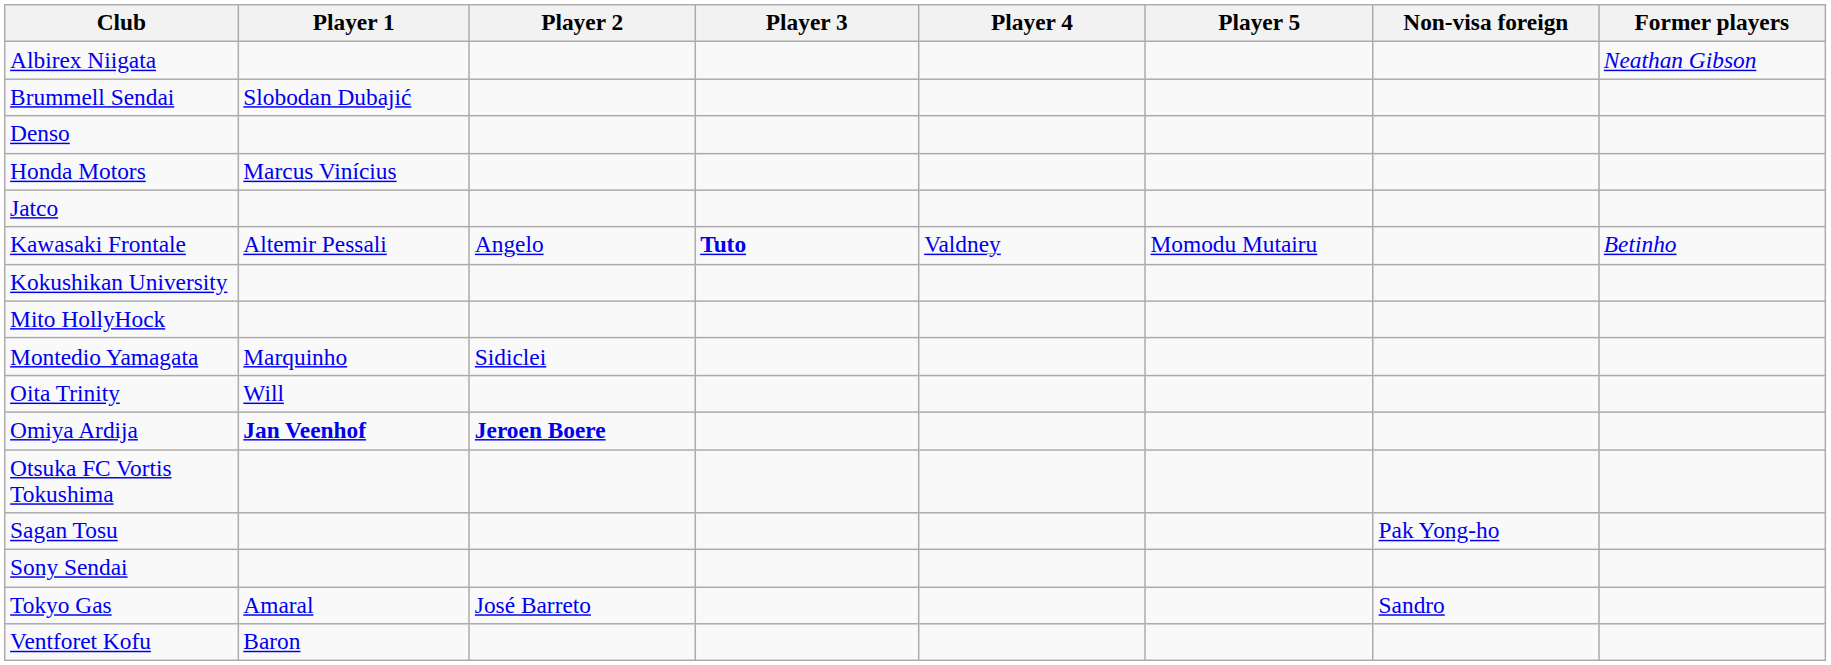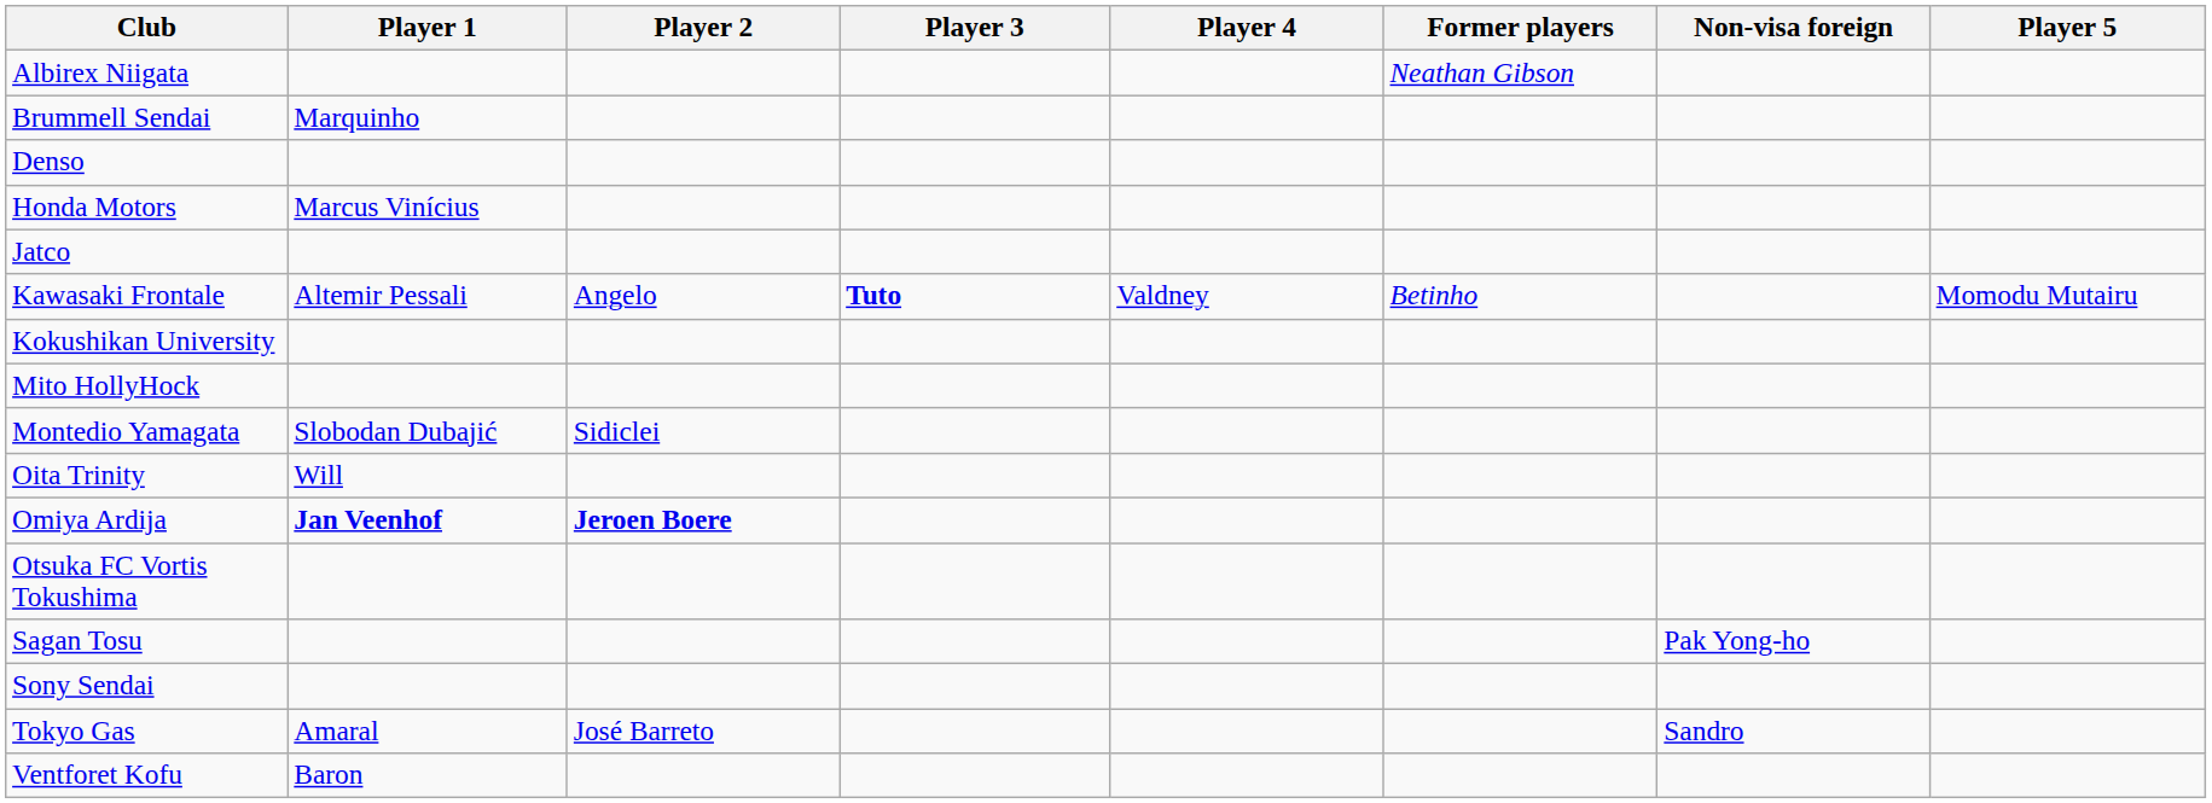 <table class="wikitable">
 <tr>
 <th width="170">Club</th>
 <th width="170">Player 1</th>
 <th width="170">Player 2</th>
 <th width="170">Player 3</th>
 <th width="170">Player 4</th>
+<th width="170">Former players</th>
+<th width="170">Non-visa foreign</th>
 <th width="170">Player 5</th>
-<th width="170">Non-visa foreign</th>
-<th width="170">Former players</th>
 </tr>
 <tr>
 <td><a href='#'>Albirex Niigata</a></td>
 <td></td>
 <td></td>
 <td></td>
 <td></td>
+<td> <em><a href='#'>Neathan Gibson</a></em></td>
 <td></td>
 <td></td>
-<td> <em><a href='#'>Neathan Gibson</a></em></td>
 </tr>
 <tr>
 <td><a href='#'>Brummell Sendai</a></td>
-<td> <a href='#'>Slobodan Dubajić</a></td>
+<td> <a href='#'>Marquinho</a></td>
 <td></td>
 <td></td>
 <td></td>
 <td></td>
 <td></td>
 <td></td>
 </tr>
 <tr>
 <td><a href='#'>Denso</a></td>
 <td></td>
 <td></td>
 <td></td>
 <td></td>
 <td></td>
 <td></td>
 <td></td>
 </tr>
 <tr>
 <td><a href='#'>Honda Motors</a></td>
 <td> <a href='#'>Marcus Vinícius</a></td>
 <td></td>
 <td></td>
 <td></td>
 <td></td>
 <td></td>
 <td></td>
 </tr>
 <tr>
 <td><a href='#'>Jatco</a></td>
 <td></td>
 <td></td>
 <td></td>
 <td></td>
 <td></td>
 <td></td>
 <td></td>
 </tr>
 <tr>
 <td><a href='#'>Kawasaki Frontale</a></td>
 <td> <a href='#'>Altemir Pessali</a></td>
 <td> <a href='#'>Angelo</a></td>
 <td> <strong><a href='#'>Tuto</a></strong></td>
 <td> <a href='#'>Valdney</a></td>
+<td> <em><a href='#'>Betinho</a></em></td>
+<td></td>
 <td> <a href='#'>Momodu Mutairu</a></td>
-<td></td>
-<td> <em><a href='#'>Betinho</a></em></td>
 </tr>
 <tr>
 <td><a href='#'>Kokushikan University</a></td>
 <td></td>
 <td></td>
 <td></td>
 <td></td>
 <td></td>
 <td></td>
 <td></td>
 </tr>
 <tr>
 <td><a href='#'>Mito HollyHock</a></td>
 <td></td>
 <td></td>
 <td></td>
 <td></td>
 <td></td>
 <td></td>
 <td></td>
 </tr>
 <tr>
 <td><a href='#'>Montedio Yamagata</a></td>
-<td> <a href='#'>Marquinho</a></td>
+<td> <a href='#'>Slobodan Dubajić</a></td>
 <td> <a href='#'>Sidiclei</a></td>
 <td></td>
 <td></td>
 <td></td>
 <td></td>
 <td></td>
 </tr>
 <tr>
 <td><a href='#'>Oita Trinity</a></td>
 <td> <a href='#'>Will</a></td>
 <td></td>
 <td></td>
 <td></td>
 <td></td>
 <td></td>
 <td></td>
 </tr>
 <tr>
 <td><a href='#'>Omiya Ardija</a></td>
 <td> <strong><a href='#'>Jan Veenhof</a></strong></td>
 <td> <strong><a href='#'>Jeroen Boere</a></strong></td>
 <td></td>
 <td></td>
 <td></td>
 <td></td>
 <td></td>
 </tr>
 <tr>
 <td><a href='#'>Otsuka FC Vortis Tokushima</a></td>
 <td></td>
 <td></td>
 <td></td>
 <td></td>
 <td></td>
 <td></td>
 <td></td>
 </tr>
 <tr>
 <td><a href='#'>Sagan Tosu</a></td>
 <td></td>
 <td></td>
 <td></td>
 <td></td>
 <td></td>
 <td> <a href='#'>Pak Yong-ho</a></td>
 <td></td>
 </tr>
 <tr>
 <td><a href='#'>Sony Sendai</a></td>
 <td></td>
 <td></td>
 <td></td>
 <td></td>
 <td></td>
 <td></td>
 <td></td>
 </tr>
 <tr>
 <td><a href='#'>Tokyo Gas</a></td>
 <td> <a href='#'>Amaral</a></td>
 <td> <a href='#'>José Barreto</a></td>
 <td></td>
 <td></td>
 <td></td>
 <td> <a href='#'>Sandro</a></td>
 <td></td>
 </tr>
 <tr>
 <td><a href='#'>Ventforet Kofu</a></td>
 <td> <a href='#'>Baron</a></td>
 <td></td>
 <td></td>
 <td></td>
 <td></td>
 <td></td>
 <td></td>
 </tr>
 </table>
